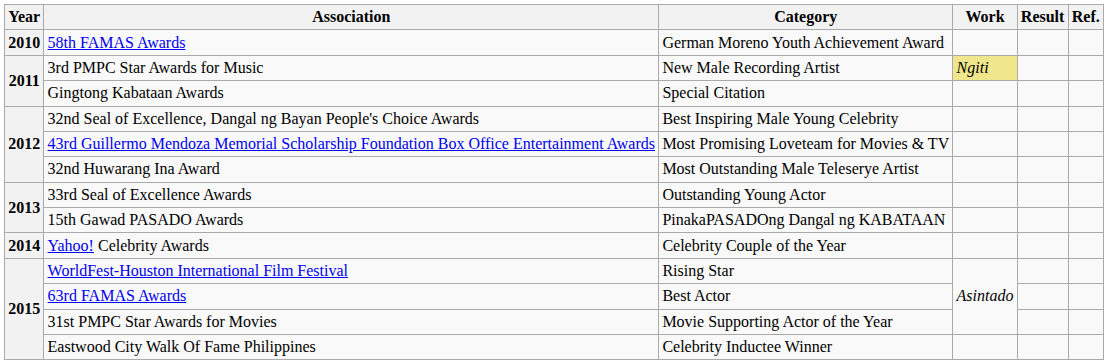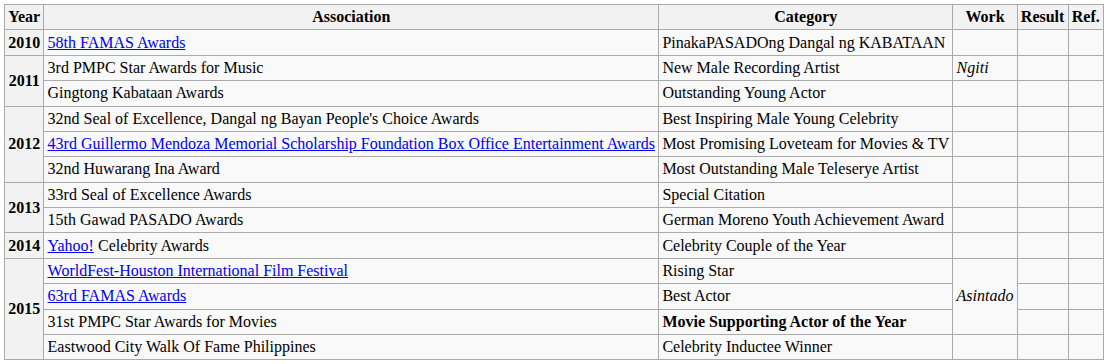 <table class="wikitable sortable plainrowheaders">
 <tr>
 <th scope="col">Year</th>
 <th scope="col">Association</th>
 <th scope="col">Category</th>
 <th scope="col">Work</th>
 <th scope="col">Result</th>
 <th scope="col" class="unsortable">Ref.</th>
 </tr>
 <tr>
 <th scope="row">2010</th>
 <td><a href='#'>58th FAMAS Awards</a></td>
-<td>German Moreno Youth Achievement Award</td>
+<td>PinakaPASADOng Dangal ng KABATAAN</td>
 <td></td>
 <td></td>
 <td></td>
 </tr>
 <tr>
 <th scope="row" rowspan="2">2011</th>
 <td>3rd PMPC Star Awards for Music</td>
 <td>New Male Recording Artist</td>
-<td style="background: khaki;"><em>Ngiti</em></td>
+<td><em>Ngiti</em></td>
 <td></td>
 <td></td>
 </tr>
 <tr>
 <td>Gingtong Kabataan Awards</td>
-<td>Special Citation</td>
+<td>Outstanding Young Actor</td>
 <td></td>
 <td></td>
 <td></td>
 </tr>
 <tr>
 <th scope="row" rowspan="3">2012</th>
 <td>32nd Seal of Excellence, Dangal ng Bayan People's Choice Awards</td>
 <td>Best Inspiring Male Young Celebrity</td>
 <td></td>
 <td></td>
 <td></td>
 </tr>
 <tr>
 <td><a href='#'>43rd Guillermo Mendoza Memorial Scholarship Foundation Box Office Entertainment Awards</a></td>
 <td>Most Promising Loveteam for Movies & TV </td>
 <td></td>
 <td></td>
 <td></td>
 </tr>
 <tr>
 <td>32nd Huwarang Ina Award</td>
 <td>Most Outstanding Male Teleserye Artist</td>
 <td></td>
 <td></td>
 <td></td>
 </tr>
 <tr>
 <th scope="row" rowspan="2">2013</th>
 <td>33rd Seal of Excellence Awards</td>
-<td>Outstanding Young Actor</td>
+<td>Special Citation</td>
 <td></td>
 <td></td>
 <td></td>
 </tr>
 <tr>
 <td>15th Gawad PASADO Awards</td>
-<td>PinakaPASADOng Dangal ng KABATAAN</td>
+<td>German Moreno Youth Achievement Award</td>
 <td></td>
 <td></td>
 <td></td>
 </tr>
 <tr>
 <th scope="row">2014</th>
 <td><a href='#'>Yahoo!</a> Celebrity Awards</td>
 <td>Celebrity Couple of the Year </td>
 <td></td>
 <td></td>
 <td></td>
 </tr>
 <tr>
 <th scope="row" rowspan="4">2015</th>
 <td><a href='#'>WorldFest-Houston International Film Festival</a></td>
 <td>Rising Star</td>
 <td rowspan=3><em>Asintado</em></td>
 <td></td>
 <td></td>
 </tr>
 <tr>
 <td><a href='#'>63rd FAMAS Awards</a></td>
 <td>Best Actor</td>
 <td></td>
 <td></td>
 </tr>
 <tr>
 <td>31st PMPC Star Awards for Movies</td>
-<td>Movie Supporting Actor of the Year</td>
+<td><strong>Movie Supporting Actor of the Year</strong></td>
 <td></td>
 <td></td>
 </tr>
 <tr>
 <td>Eastwood City Walk Of Fame Philippines</td>
 <td>Celebrity Inductee Winner</td>
 <td></td>
 <td></td>
 <td></td>
 </tr>
 </table>
